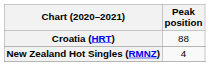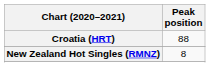 <table class="wikitable sortable plainrowheaders" style="text-align:center">
 <tr>
 <th scope="col">Chart (2020–2021)</th>
 <th scope="col">Peak<br>position</th>
 </tr>
 <tr>
 <th scope="row">Croatia (<a href='#'>HRT</a>)</th>
 <td>88</td>
 </tr>
 <tr>
 </tr>
 <tr>
 <th scope="row">New Zealand Hot Singles (<a href='#'>RMNZ</a>)</th>
-<td>4</td>
+<td>8</td>
 </tr>
 <tr>
 </tr>
 <tr>
 </tr>
 <tr>
 </tr>
 <tr>
 </tr>
 </table>
